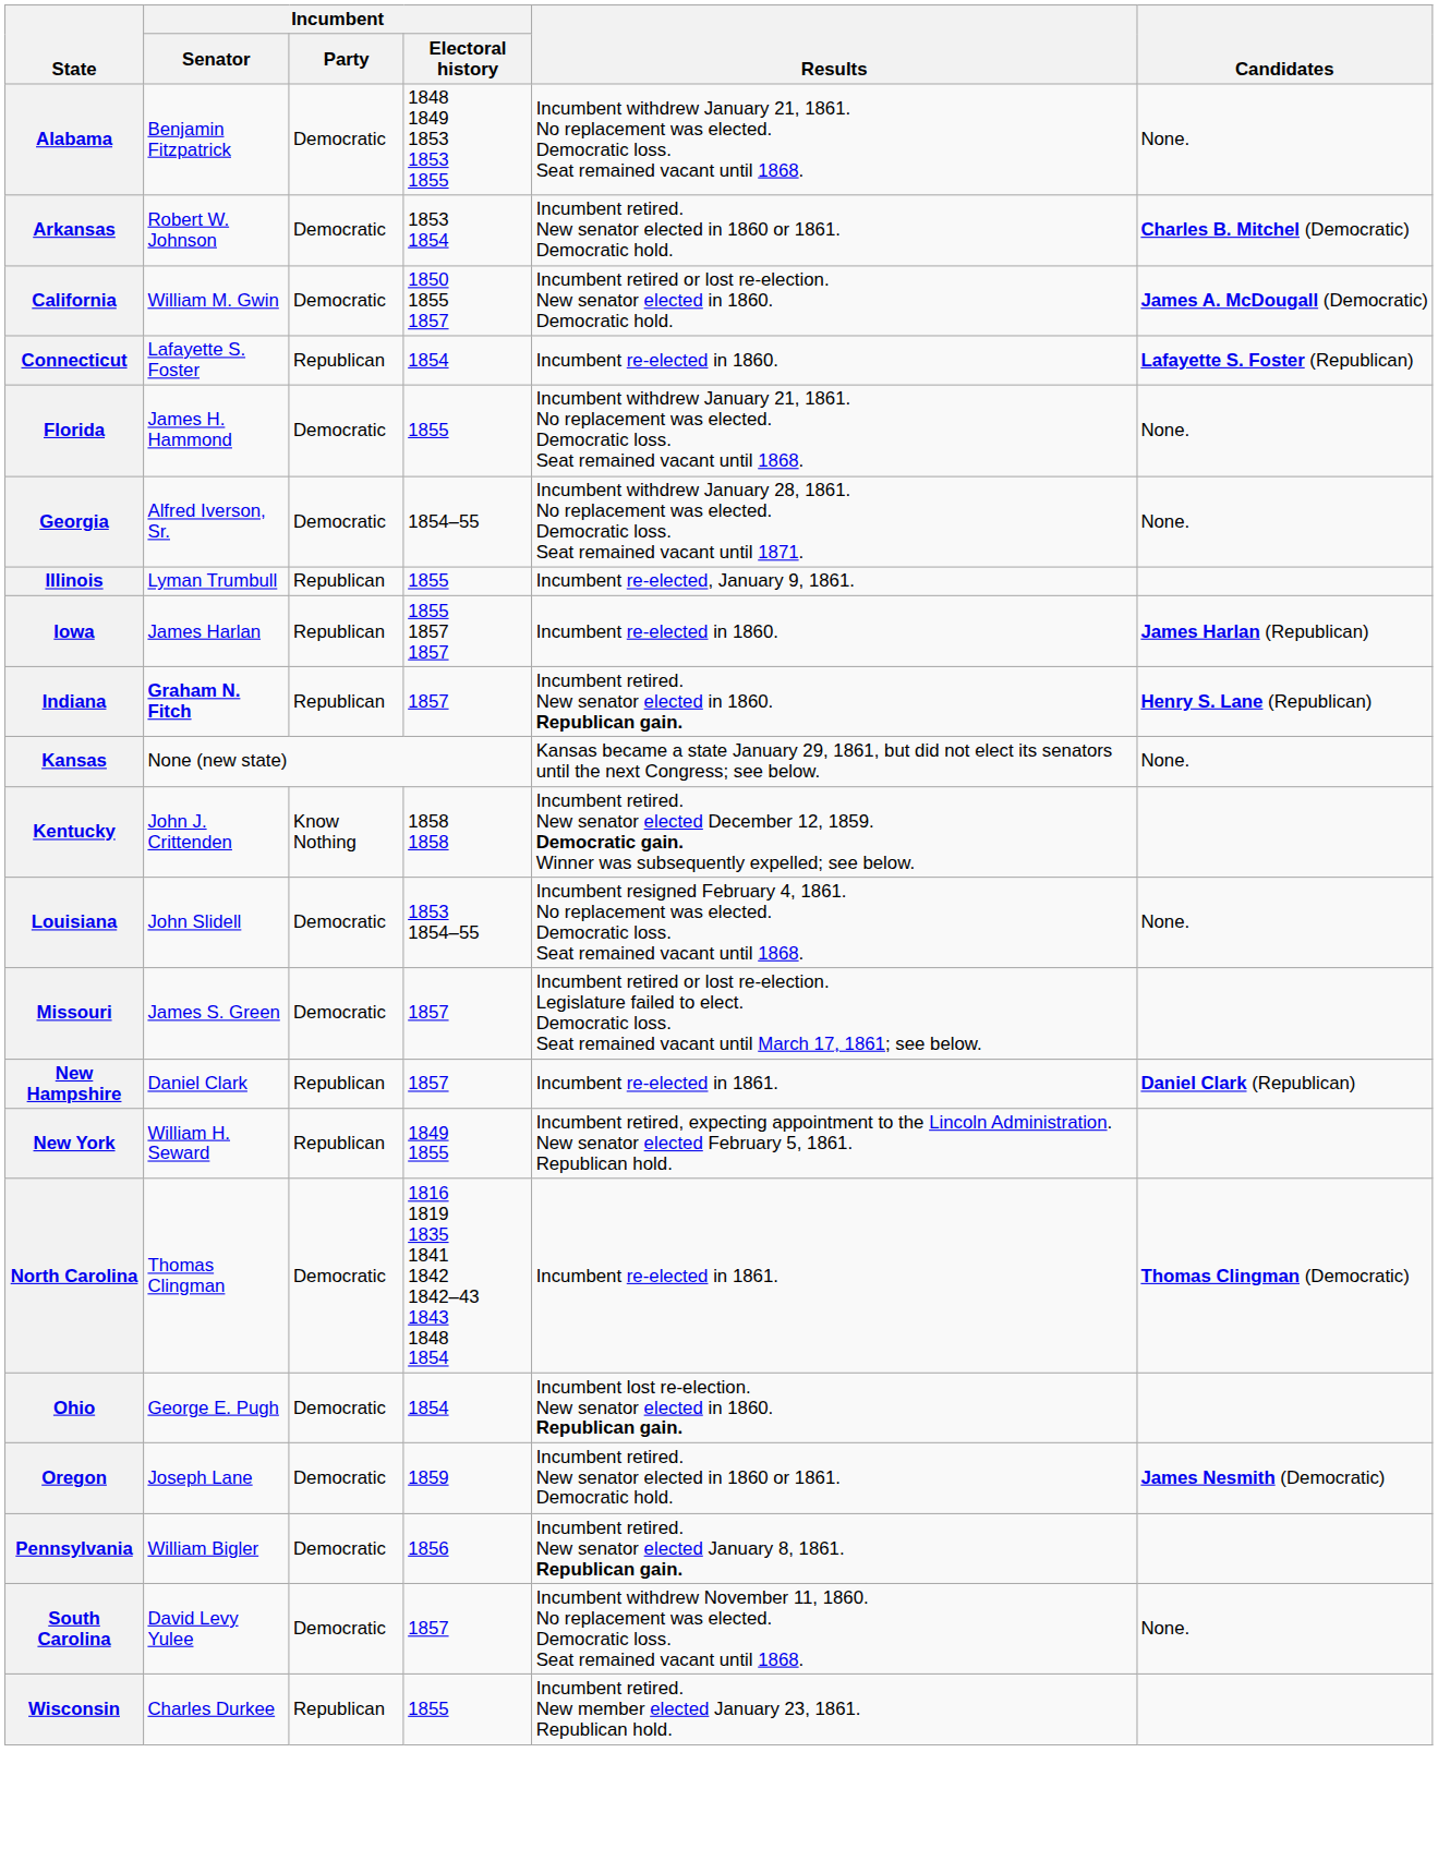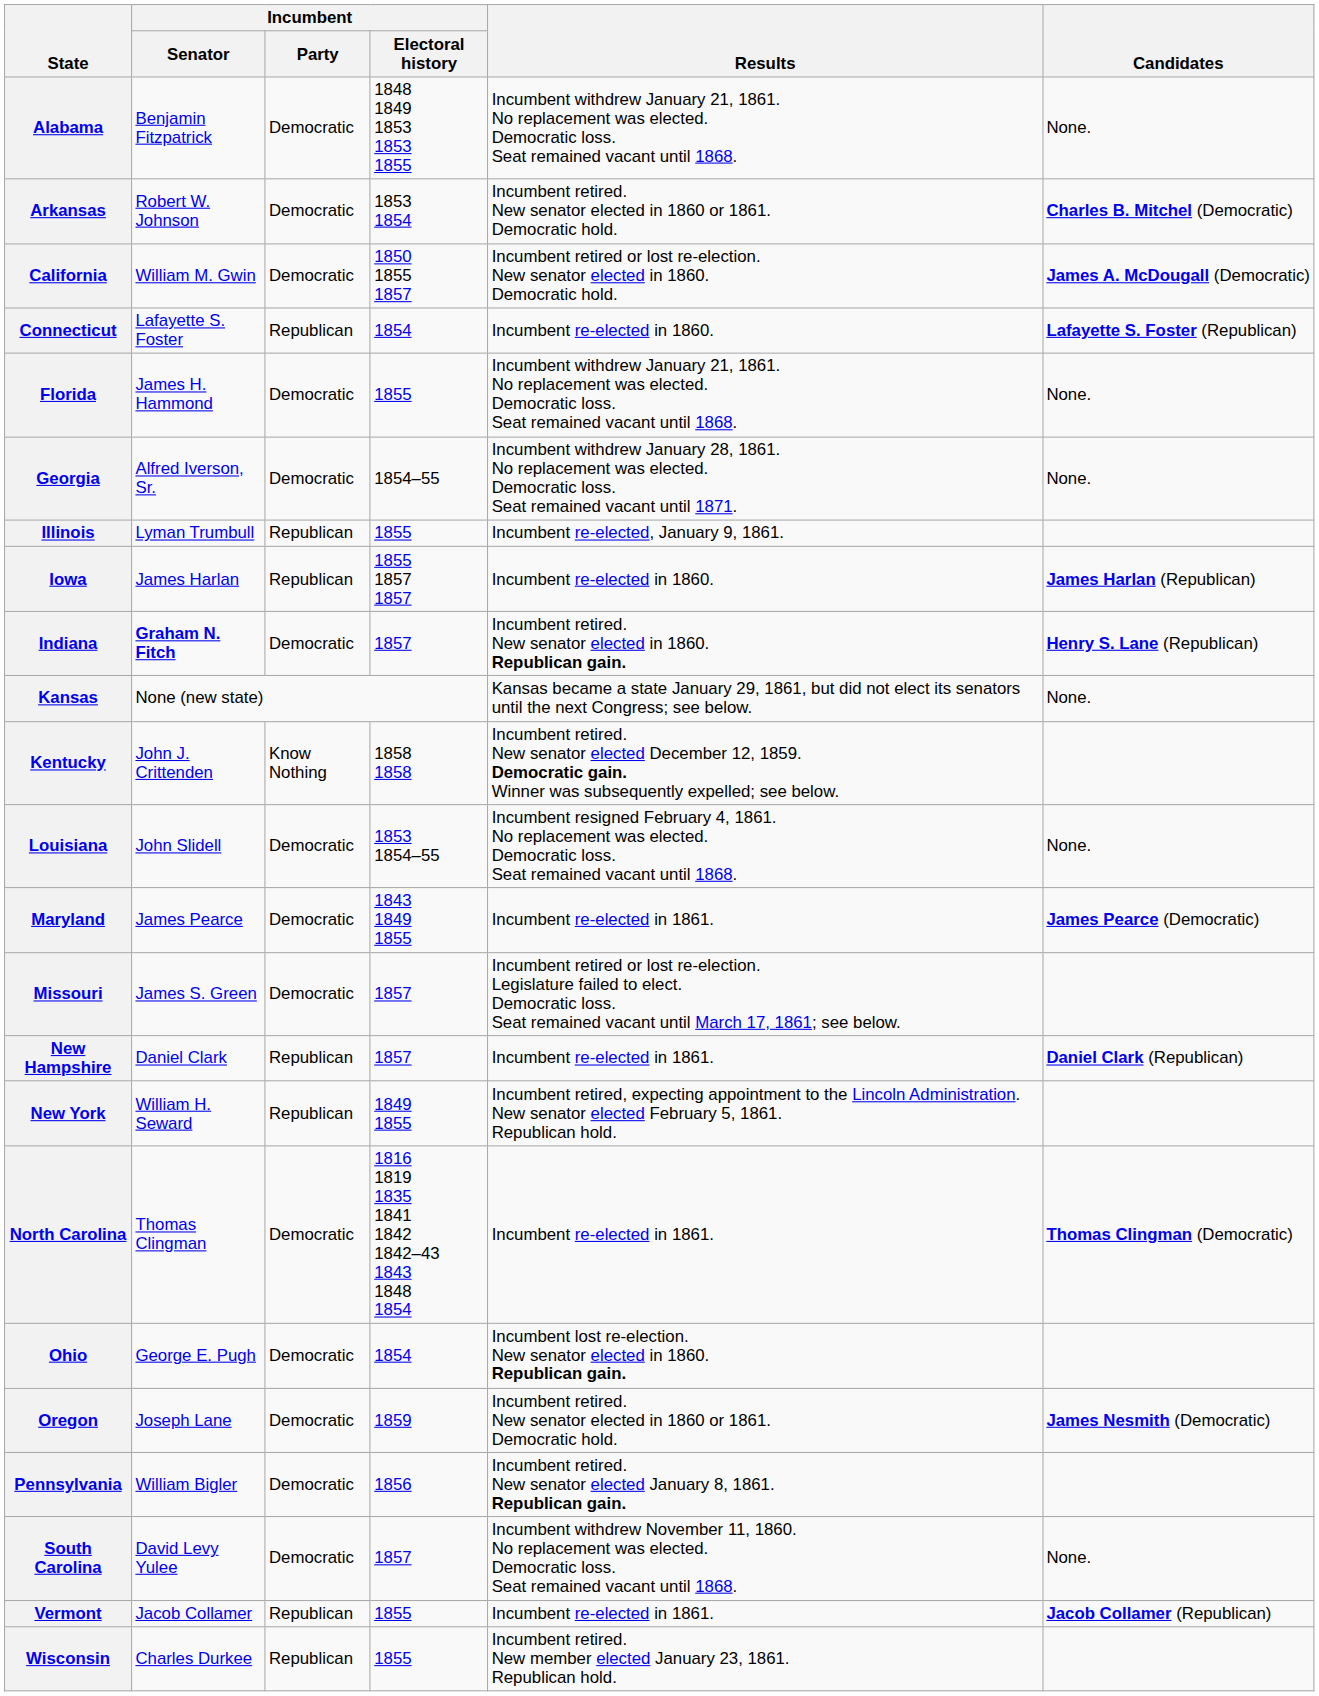 <table class=wikitable>
 <tr valign=bottom>
 <th rowspan=2>State</th>
 <th colspan=3>Incumbent</th>
 <th rowspan=2>Results</th>
 <th rowspan=2>Candidates</th>
 </tr>
 <tr>
 <th>Senator</th>
 <th>Party</th>
 <th>Electoral history</th>
 </tr>
 <tr>
 <th><a href='#'>Alabama</a></th>
 <td><a href='#'>Benjamin Fitzpatrick</a></td>
 <td>Democratic</td>
 <td nowrap>1848 <br>1849 <br>1853 <br><a href='#'>1853 </a><br><a href='#'>1855</a></td>
 <td>Incumbent withdrew January 21, 1861.<br>No replacement was elected.<br>Democratic loss.<br>Seat remained vacant until <a href='#'>1868</a>.</td>
 <td nowrap>None.</td>
 </tr>
 <tr>
 <th><a href='#'>Arkansas</a></th>
 <td><a href='#'>Robert W. Johnson</a></td>
 <td>Democratic</td>
 <td nowrap>1853 <br><a href='#'>1854 </a></td>
 <td>Incumbent retired.<br>New senator elected in 1860 or 1861.<br>Democratic hold.</td>
 <td nowrap><strong> <a href='#'>Charles B. Mitchel</a></strong> (Democratic)<br></td>
 </tr>
 <tr>
 <th><a href='#'>California</a></th>
 <td><a href='#'>William M. Gwin</a></td>
 <td>Democratic</td>
 <td nowrap><a href='#'>1850</a><br>1855 <br><a href='#'>1857 </a></td>
 <td>Incumbent retired or lost re-election.<br>New senator <a href='#'>elected</a> in 1860.<br>Democratic hold.</td>
 <td nowrap><strong> <a href='#'>James A. McDougall</a></strong> (Democratic)</td>
 </tr>
 <tr>
 <th><a href='#'>Connecticut</a></th>
 <td><a href='#'>Lafayette S. Foster</a></td>
 <td>Republican</td>
 <td nowrap><a href='#'>1854</a></td>
 <td>Incumbent <a href='#'>re-elected</a> in 1860.</td>
 <td nowrap><strong> <a href='#'>Lafayette S. Foster</a></strong> (Republican)<br></td>
 </tr>
 <tr>
 <th><a href='#'>Florida</a></th>
 <td><a href='#'>James H. Hammond</a></td>
 <td>Democratic</td>
 <td nowrap><a href='#'>1855</a></td>
 <td>Incumbent withdrew January 21, 1861.<br>No replacement was elected.<br>Democratic loss.<br>Seat remained vacant until <a href='#'>1868</a>.</td>
 <td nowrap>None.</td>
 </tr>
 <tr>
 <th><a href='#'>Georgia</a></th>
 <td><a href='#'>Alfred Iverson, Sr.</a></td>
 <td>Democratic</td>
 <td nowrap>1854–55</td>
 <td>Incumbent withdrew January 28, 1861.<br>No replacement was elected.<br>Democratic loss.<br>Seat remained vacant until <a href='#'>1871</a>.</td>
 <td nowrap>None.</td>
 </tr>
 <tr>
 <th><a href='#'>Illinois</a></th>
 <td><a href='#'>Lyman Trumbull</a></td>
 <td>Republican</td>
 <td nowrap><a href='#'>1855</a></td>
 <td>Incumbent <a href='#'>re-elected</a>, January 9, 1861.</td>
 <td nowrap></td>
 </tr>
 <tr>
 <th><a href='#'>Iowa</a></th>
 <td><a href='#'>James Harlan</a></td>
 <td>Republican</td>
 <td nowrap><a href='#'>1855</a><br>1857 <br><a href='#'>1857 </a></td>
 <td>Incumbent <a href='#'>re-elected</a> in 1860.</td>
 <td nowrap><strong> <a href='#'>James Harlan</a></strong> (Republican)<br></td>
 </tr>
 <tr>
 <th><a href='#'>Indiana</a></th>
 <td><strong><a href='#'>Graham N. Fitch</a></strong></td>
-<td>Republican</td>
+<td>Democratic</td>
 <td nowrap><a href='#'>1857 </a></td>
 <td>Incumbent retired.<br>New senator <a href='#'>elected</a> in 1860.<br><strong>Republican gain.</strong></td>
 <td nowrap><strong> <a href='#'>Henry S. Lane</a></strong> (Republican)<br></td>
 </tr>
 <tr>
 <th><a href='#'>Kansas</a></th>
 <td colspan=3>None (new state)</td>
 <td>Kansas became a state January 29, 1861, but did not elect its senators until the next Congress; see below.</td>
 <td nowrap>None.</td>
 </tr>
 <tr>
 <th><a href='#'>Kentucky</a></th>
 <td><a href='#'>John J. Crittenden</a></td>
 <td>Know Nothing</td>
 <td nowrap>1858 <br><a href='#'>1858 </a></td>
 <td>Incumbent retired.<br>New senator <a href='#'>elected</a> December 12, 1859.<br><strong>Democratic gain.</strong><br>Winner was subsequently expelled; see below.</td>
 <td nowrap></td>
 </tr>
 <tr>
 <th><a href='#'>Louisiana</a></th>
 <td><a href='#'>John Slidell</a></td>
 <td>Democratic</td>
 <td nowrap><a href='#'>1853 </a><br>1854–55</td>
 <td>Incumbent resigned February 4, 1861.<br>No replacement was elected.<br>Democratic loss.<br>Seat remained vacant until <a href='#'>1868</a>.</td>
 <td nowrap>None.</td>
+</tr>
+<tr>
+<th><a href='#'>Maryland</a></th>
+<td><a href='#'>James Pearce</a></td>
+<td>Democratic</td>
+<td nowrap><a href='#'>1843</a><br><a href='#'>1849</a><br><a href='#'>1855</a></td>
+<td>Incumbent <a href='#'>re-elected</a> in 1861.</td>
+<td nowrap><strong> <a href='#'>James Pearce</a></strong> (Democratic)<br></td>
 </tr>
 <tr>
 <th><a href='#'>Missouri</a></th>
 <td><a href='#'>James S. Green</a></td>
 <td>Democratic</td>
 <td nowrap><a href='#'>1857</a></td>
 <td>Incumbent retired or lost re-election.<br>Legislature failed to elect.<br>Democratic loss.<br>Seat remained vacant until <a href='#'>March 17, 1861</a>; see below.</td>
 <td nowrap></td>
 </tr>
 <tr>
 <th><a href='#'>New Hampshire</a></th>
 <td><a href='#'>Daniel Clark</a></td>
 <td>Republican</td>
 <td nowrap><a href='#'>1857</a></td>
 <td>Incumbent <a href='#'>re-elected</a> in 1861.</td>
 <td nowrap><strong> <a href='#'>Daniel Clark</a></strong> (Republican)<br></td>
 </tr>
 <tr>
 <th><a href='#'>New York</a></th>
 <td><a href='#'>William H. Seward</a></td>
 <td>Republican</td>
 <td nowrap><a href='#'>1849</a><br><a href='#'>1855</a></td>
 <td>Incumbent retired, expecting appointment to the <a href='#'>Lincoln Administration</a>.<br>New senator <a href='#'>elected</a> February 5, 1861.<br>Republican hold.</td>
 <td nowrap></td>
 </tr>
 <tr>
 <th><a href='#'>North Carolina</a></th>
 <td><a href='#'>Thomas Clingman</a></td>
 <td>Democratic</td>
 <td nowrap><a href='#'>1816</a><br>1819 <br><a href='#'>1835</a><br>1841 <br>1842 <br>1842–43 <br><a href='#'>1843</a><br>1848 <br><a href='#'>1854</a></td>
 <td>Incumbent <a href='#'>re-elected</a> in 1861.</td>
 <td nowrap><strong> <a href='#'>Thomas Clingman</a></strong> (Democratic)<br></td>
 </tr>
 <tr>
 <th><a href='#'>Ohio</a></th>
 <td><a href='#'>George E. Pugh</a></td>
 <td>Democratic</td>
 <td nowrap><a href='#'>1854</a></td>
 <td>Incumbent lost re-election.<br>New senator <a href='#'>elected</a> in 1860.<br><strong>Republican gain.</strong></td>
 <td nowrap></td>
 </tr>
 <tr>
 <th><a href='#'>Oregon</a></th>
 <td><a href='#'>Joseph Lane</a></td>
 <td>Democratic</td>
 <td nowrap><a href='#'>1859</a></td>
 <td>Incumbent retired.<br>New senator elected in 1860 or 1861.<br>Democratic hold.</td>
 <td nowrap><strong> <a href='#'>James Nesmith</a></strong> (Democratic)<br></td>
 </tr>
 <tr>
 <th><a href='#'>Pennsylvania</a></th>
 <td><a href='#'>William Bigler</a></td>
 <td>Democratic</td>
 <td nowrap><a href='#'>1856</a></td>
 <td>Incumbent retired.<br>New senator <a href='#'>elected</a> January 8, 1861.<br><strong>Republican gain.</strong></td>
 <td nowrap></td>
 </tr>
 <tr>
 <th><a href='#'>South Carolina</a></th>
 <td><a href='#'>David Levy Yulee</a></td>
 <td>Democratic</td>
 <td nowrap><a href='#'>1857</a></td>
 <td>Incumbent withdrew November 11, 1860.<br>No replacement was elected.<br>Democratic loss.<br>Seat remained vacant until <a href='#'>1868</a>.</td>
 <td nowrap>None.</td>
 </tr>
 <tr>
+<th><a href='#'>Vermont</a></th>
+<td><a href='#'>Jacob Collamer</a></td>
+<td>Republican</td>
+<td nowrap><a href='#'>1855</a></td>
+<td>Incumbent <a href='#'>re-elected</a> in 1861.</td>
+<td nowrap><strong> <a href='#'>Jacob Collamer</a></strong> (Republican)<br></td>
+</tr>
+<tr>
 <th><a href='#'>Wisconsin</a></th>
 <td><a href='#'>Charles Durkee</a></td>
 <td>Republican</td>
 <td nowrap><a href='#'>1855</a></td>
 <td>Incumbent retired.<br>New member <a href='#'>elected</a> January 23, 1861.<br>Republican hold.</td>
 <td nowrap></td>
 </tr>
 </table>
